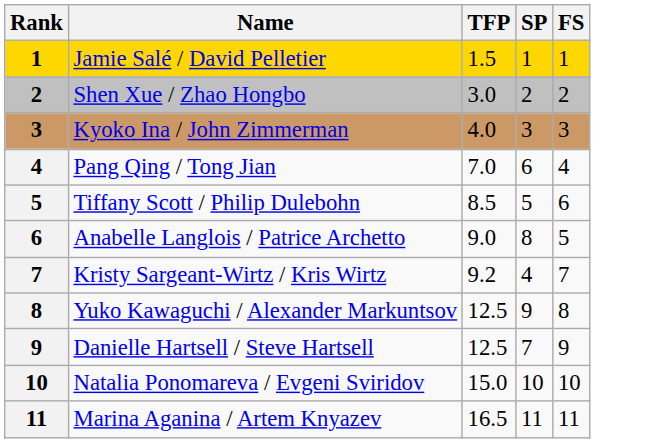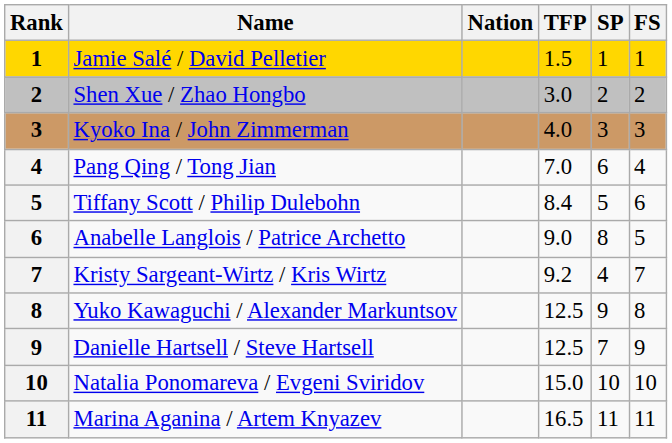 <table class="wikitable">
 <tr>
 <th>Rank</th>
 <th>Name</th>
+<th>Nation</th>
 <th>TFP</th>
 <th>SP</th>
 <th>FS</th>
 </tr>
 <tr bgcolor="gold">
 <td align="center"><strong>1</strong></td>
 <td><a href='#'>Jamie Salé</a> / <a href='#'>David Pelletier</a></td>
+<td></td>
 <td>1.5</td>
 <td>1</td>
 <td>1</td>
 </tr>
 <tr bgcolor="silver">
 <td align="center"><strong>2</strong></td>
 <td><a href='#'>Shen Xue</a> / <a href='#'>Zhao Hongbo</a></td>
+<td></td>
 <td>3.0</td>
 <td>2</td>
 <td>2</td>
 </tr>
 <tr bgcolor="cc9966">
 <td align="center"><strong>3</strong></td>
 <td><a href='#'>Kyoko Ina</a> / <a href='#'>John Zimmerman</a></td>
+<td></td>
 <td>4.0</td>
 <td>3</td>
 <td>3</td>
 </tr>
 <tr>
 <th>4</th>
 <td><a href='#'>Pang Qing</a> / <a href='#'>Tong Jian</a></td>
+<td></td>
 <td>7.0</td>
 <td>6</td>
 <td>4</td>
 </tr>
 <tr>
 <th>5</th>
 <td><a href='#'>Tiffany Scott</a> / <a href='#'>Philip Dulebohn</a></td>
-<td>8.5</td>
+<td></td>
+<td>8.4</td>
 <td>5</td>
 <td>6</td>
 </tr>
 <tr>
 <th>6</th>
 <td><a href='#'>Anabelle Langlois</a> / <a href='#'>Patrice Archetto</a></td>
+<td></td>
 <td>9.0</td>
 <td>8</td>
 <td>5</td>
 </tr>
 <tr>
 <th>7</th>
 <td><a href='#'>Kristy Sargeant-Wirtz</a> / <a href='#'>Kris Wirtz</a></td>
+<td></td>
 <td>9.2</td>
 <td>4</td>
 <td>7</td>
 </tr>
 <tr>
 <th>8</th>
 <td><a href='#'>Yuko Kawaguchi</a> / <a href='#'>Alexander Markuntsov</a></td>
+<td></td>
 <td>12.5</td>
 <td>9</td>
 <td>8</td>
 </tr>
 <tr>
 <th>9</th>
 <td><a href='#'>Danielle Hartsell</a> / <a href='#'>Steve Hartsell</a></td>
+<td></td>
 <td>12.5</td>
 <td>7</td>
 <td>9</td>
 </tr>
 <tr>
 <th>10</th>
 <td><a href='#'>Natalia Ponomareva</a> / <a href='#'>Evgeni Sviridov</a></td>
+<td></td>
 <td>15.0</td>
 <td>10</td>
 <td>10</td>
 </tr>
 <tr>
 <th>11</th>
 <td><a href='#'>Marina Aganina</a> / <a href='#'>Artem Knyazev</a></td>
+<td></td>
 <td>16.5</td>
 <td>11</td>
 <td>11</td>
 </tr>
 </table>
